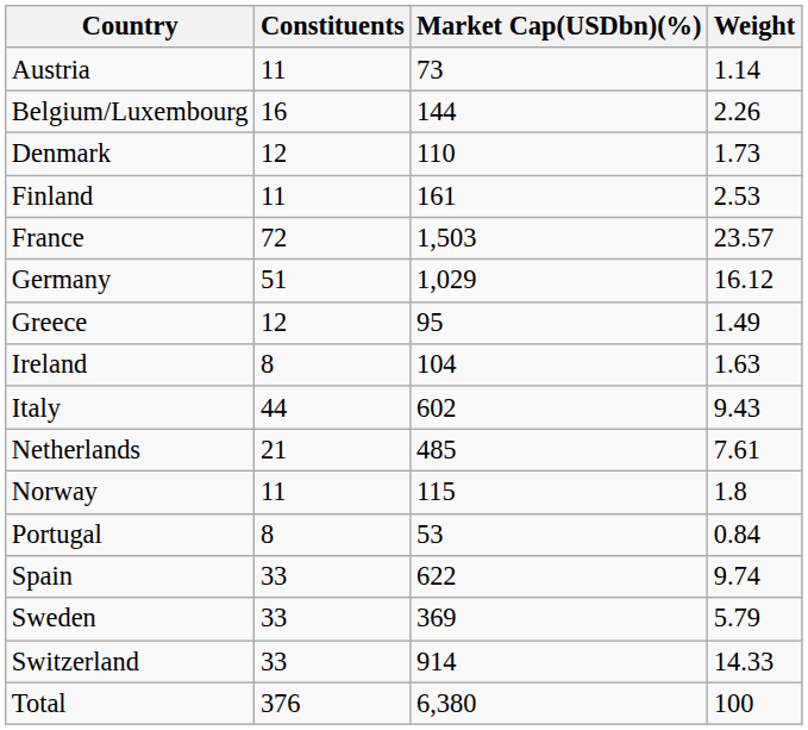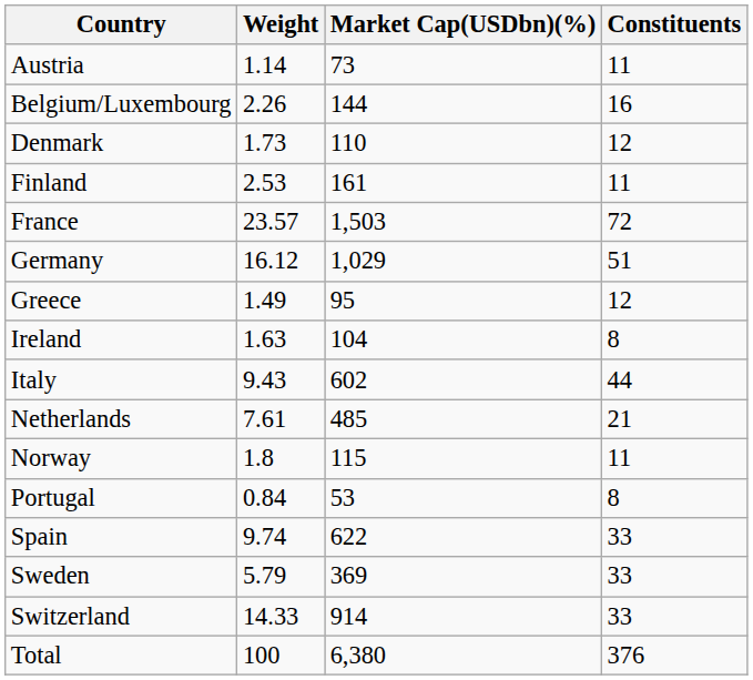 <table class="wikitable">
 <tr>
 <th>Country</th>
+<th>Weight</th>
+<th>Market Cap(USDbn)(%)</th>
 <th>Constituents</th>
-<th>Market Cap(USDbn)(%)</th>
-<th>Weight</th>
 </tr>
 <tr>
 <td>Austria</td>
+<td>1.14</td>
+<td>73</td>
 <td>11</td>
-<td>73</td>
-<td>1.14</td>
 </tr>
 <tr>
 <td>Belgium/Luxembourg</td>
+<td>2.26</td>
+<td>144</td>
 <td>16</td>
-<td>144</td>
-<td>2.26</td>
 </tr>
 <tr>
 <td>Denmark</td>
+<td>1.73</td>
+<td>110</td>
 <td>12</td>
-<td>110</td>
-<td>1.73</td>
 </tr>
 <tr>
 <td>Finland</td>
+<td>2.53</td>
+<td>161</td>
 <td>11</td>
-<td>161</td>
-<td>2.53</td>
 </tr>
 <tr>
 <td>France</td>
+<td>23.57</td>
+<td>1,503</td>
 <td>72</td>
-<td>1,503</td>
-<td>23.57</td>
 </tr>
 <tr>
 <td>Germany</td>
+<td>16.12</td>
+<td>1,029</td>
 <td>51</td>
-<td>1,029</td>
-<td>16.12</td>
 </tr>
 <tr>
 <td>Greece</td>
+<td>1.49</td>
+<td>95</td>
 <td>12</td>
-<td>95</td>
-<td>1.49</td>
 </tr>
 <tr>
 <td>Ireland</td>
+<td>1.63</td>
+<td>104</td>
 <td>8</td>
-<td>104</td>
-<td>1.63</td>
 </tr>
 <tr>
 <td>Italy</td>
+<td>9.43</td>
+<td>602</td>
 <td>44</td>
-<td>602</td>
-<td>9.43</td>
 </tr>
 <tr>
 <td>Netherlands</td>
+<td>7.61</td>
+<td>485</td>
 <td>21</td>
-<td>485</td>
-<td>7.61</td>
 </tr>
 <tr>
 <td>Norway</td>
+<td>1.8</td>
+<td>115</td>
 <td>11</td>
-<td>115</td>
-<td>1.8</td>
 </tr>
 <tr>
 <td>Portugal</td>
+<td>0.84</td>
+<td>53</td>
 <td>8</td>
-<td>53</td>
-<td>0.84</td>
 </tr>
 <tr>
 <td>Spain</td>
+<td>9.74</td>
+<td>622</td>
 <td>33</td>
-<td>622</td>
-<td>9.74</td>
 </tr>
 <tr>
 <td>Sweden</td>
+<td>5.79</td>
+<td>369</td>
 <td>33</td>
-<td>369</td>
-<td>5.79</td>
 </tr>
 <tr>
 <td>Switzerland</td>
+<td>14.33</td>
+<td>914</td>
 <td>33</td>
-<td>914</td>
-<td>14.33</td>
 </tr>
 <tr>
 <td>Total</td>
+<td>100</td>
+<td>6,380</td>
 <td>376</td>
-<td>6,380</td>
-<td>100</td>
 </tr>
 </table>
